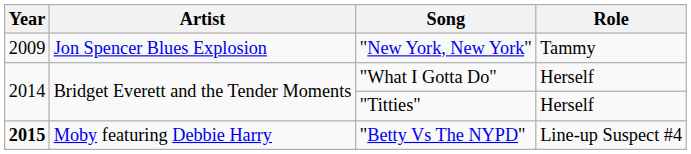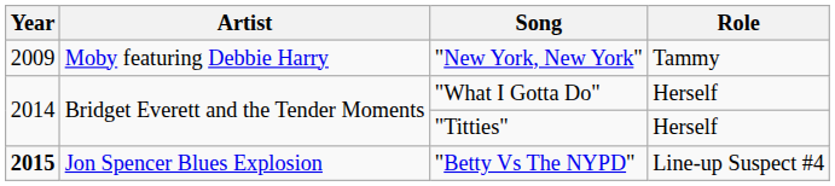 <table class="wikitable sortable">
 <tr>
 <th>Year</th>
 <th>Artist</th>
 <th>Song</th>
 <th>Role</th>
 </tr>
 <tr>
 <td>2009</td>
-<td><a href='#'>Jon Spencer Blues Explosion</a></td>
+<td><a href='#'>Moby</a> featuring <a href='#'>Debbie Harry</a></td>
 <td>"<a href='#'>New York, New York</a>"</td>
 <td>Tammy</td>
 </tr>
 <tr>
 <td rowspan="2">2014</td>
 <td rowspan="2">Bridget Everett and the Tender Moments</td>
 <td>"What I Gotta Do"</td>
 <td>Herself</td>
 </tr>
 <tr>
 <td>"Titties"</td>
 <td>Herself</td>
 </tr>
 <tr>
 <td><strong>2015</strong></td>
-<td><a href='#'>Moby</a> featuring <a href='#'>Debbie Harry</a></td>
+<td><a href='#'>Jon Spencer Blues Explosion</a></td>
 <td>"<a href='#'>Betty Vs The NYPD</a>"</td>
 <td>Line-up Suspect #4</td>
 </tr>
 </table>
